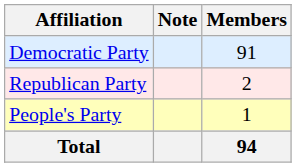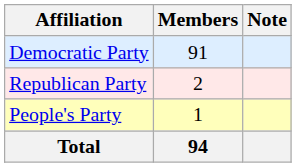 <table class="wikitable">
 <tr>
 <th valign="bottom">Affiliation</th>
+<th valign="bottom">Members</th>
 <th valign="bottom">Note</th>
-<th valign="bottom">Members</th>
 </tr>
 <tr bgcolor=#DDEEFF>
 <td><a href='#'>Democratic Party</a></td>
+<td align="center">91</td>
 <td></td>
-<td align="center">91</td>
 </tr>
 <tr bgcolor=#FFE8E8>
 <td><a href='#'>Republican Party</a></td>
+<td align="center">2</td>
 <td></td>
-<td align="center">2</td>
 </tr>
 <tr bgcolor=#FFFFbb>
 <td><a href='#'>People's Party</a></td>
+<td align="center">1</td>
 <td></td>
-<td align="center">1</td>
 </tr>
 <tr>
 <th align="center"><strong>Total</strong></th>
+<th align="center"><strong>94</strong></th>
 <th></th>
-<th align="center"><strong>94</strong></th>
 </tr>
 </table>
